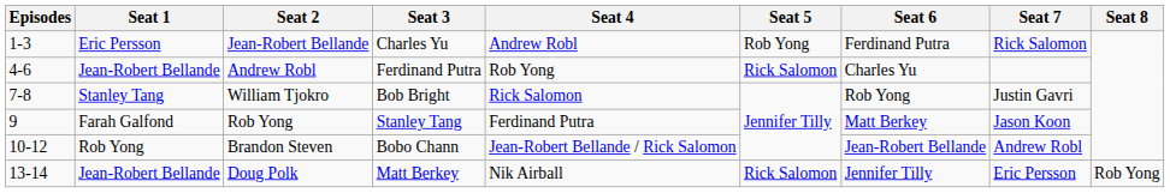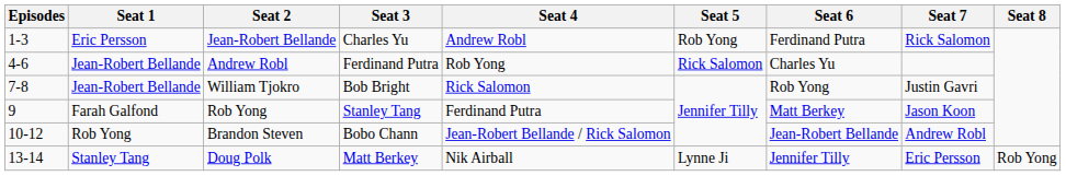 <table class="wikitable">
 <tr>
 <th>Episodes</th>
 <th>Seat 1</th>
 <th>Seat 2</th>
 <th>Seat 3</th>
 <th>Seat 4</th>
 <th>Seat 5</th>
 <th>Seat 6</th>
 <th>Seat 7</th>
 <th>Seat 8</th>
 </tr>
 <tr>
 <td>1-3</td>
 <td><a href='#'>Eric Persson</a></td>
 <td><a href='#'>Jean-Robert Bellande</a></td>
 <td>Charles Yu</td>
 <td><a href='#'>Andrew Robl</a></td>
 <td>Rob Yong</td>
 <td>Ferdinand Putra</td>
 <td><a href='#'>Rick Salomon</a></td>
 <td rowspan="5"></td>
 </tr>
 <tr>
 <td>4-6</td>
 <td><a href='#'>Jean-Robert Bellande</a></td>
 <td><a href='#'>Andrew Robl</a></td>
 <td>Ferdinand Putra</td>
 <td>Rob Yong</td>
 <td><a href='#'>Rick Salomon</a></td>
 <td>Charles Yu</td>
 <td></td>
 </tr>
 <tr>
 <td>7-8</td>
-<td><a href='#'>Stanley Tang</a></td>
+<td><a href='#'>Jean-Robert Bellande</a></td>
 <td>William Tjokro</td>
 <td>Bob Bright</td>
 <td><a href='#'>Rick Salomon</a></td>
 <td rowspan="3"><a href='#'>Jennifer Tilly</a></td>
 <td>Rob Yong</td>
 <td>Justin Gavri</td>
 </tr>
 <tr>
 <td>9</td>
 <td>Farah Galfond</td>
 <td>Rob Yong</td>
 <td><a href='#'>Stanley Tang</a></td>
 <td>Ferdinand Putra</td>
 <td><a href='#'>Matt Berkey</a></td>
 <td><a href='#'>Jason Koon</a></td>
 </tr>
 <tr>
 <td>10-12</td>
 <td>Rob Yong</td>
 <td>Brandon Steven</td>
 <td>Bobo Chann</td>
 <td><a href='#'>Jean-Robert Bellande</a> / <a href='#'>Rick Salomon</a></td>
 <td><a href='#'>Jean-Robert Bellande</a></td>
 <td><a href='#'>Andrew Robl</a></td>
 </tr>
 <tr>
 <td>13-14</td>
-<td><a href='#'>Jean-Robert Bellande</a></td>
+<td><a href='#'>Stanley Tang</a></td>
 <td><a href='#'>Doug Polk</a></td>
 <td><a href='#'>Matt Berkey</a></td>
 <td>Nik Airball</td>
-<td><a href='#'>Rick Salomon</a></td>
+<td>Lynne Ji</td>
 <td><a href='#'>Jennifer Tilly</a></td>
 <td><a href='#'>Eric Persson</a></td>
 <td>Rob Yong</td>
 </tr>
 </table>
